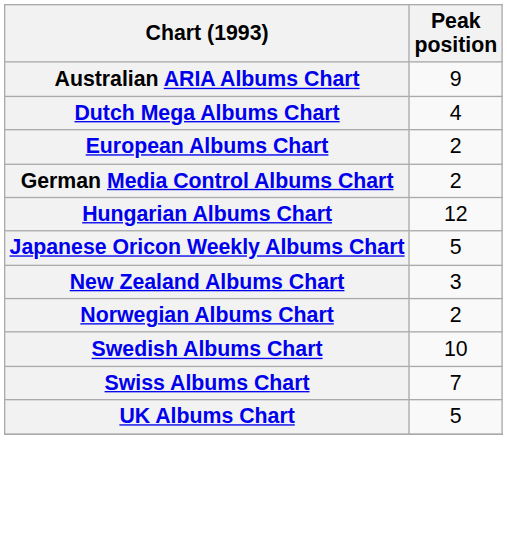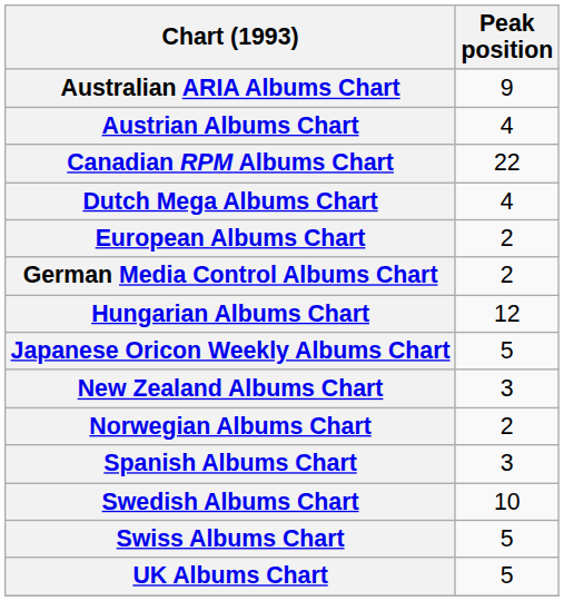 <table class="wikitable sortable plainrowheaders" style="text-align:center;">
 <tr>
 <th scope="col">Chart (1993)</th>
 <th scope="col">Peak<br>position</th>
 </tr>
 <tr>
 <th scope="row">Australian <a href='#'>ARIA Albums Chart</a></th>
 <td>9</td>
+</tr>
+<tr>
+<th scope="row"><a href='#'>Austrian Albums Chart</a></th>
+<td>4</td>
+</tr>
+<tr>
+<th scope="row"><a href='#'>Canadian <em>RPM</em> Albums Chart</a></th>
+<td>22</td>
 </tr>
 <tr>
 <th scope="row"><a href='#'>Dutch Mega Albums Chart</a></th>
 <td>4</td>
 </tr>
 <tr>
 <th scope="row"><a href='#'>European Albums Chart</a></th>
 <td>2</td>
 </tr>
 <tr>
 <th scope="row">German <a href='#'>Media Control Albums Chart</a></th>
 <td>2</td>
 </tr>
 <tr>
 <th scope="row"><a href='#'>Hungarian Albums Chart</a></th>
 <td>12</td>
 </tr>
 <tr>
 <th scope="row"><a href='#'>Japanese Oricon Weekly Albums Chart</a></th>
 <td>5</td>
 </tr>
 <tr>
 <th scope="row"><a href='#'>New Zealand Albums Chart</a></th>
 <td>3</td>
 </tr>
 <tr>
 <th scope="row"><a href='#'>Norwegian Albums Chart</a></th>
 <td>2</td>
 </tr>
 <tr>
+<th scope="row"><a href='#'>Spanish Albums Chart</a></th>
+<td>3</td>
+</tr>
+<tr>
 <th scope="row"><a href='#'>Swedish Albums Chart</a></th>
 <td>10</td>
 </tr>
 <tr>
 <th scope="row"><a href='#'>Swiss Albums Chart</a></th>
-<td>7</td>
+<td>5</td>
 </tr>
 <tr>
 <th scope="row"><a href='#'>UK Albums Chart</a></th>
 <td>5</td>
 </tr>
 <tr>
 </tr>
 </table>
